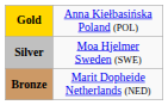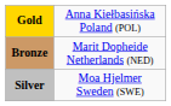 <table class="wikitable" style=" text-align:center; " width="35%">
 <tr>
 <td bgcolor="gold"><strong>Gold</strong></td>
 <td> <a href='#'>Anna Kiełbasińska</a><br><a href='#'>Poland</a> <small>(POL)</small></td>
 </tr>
 <tr>
+<td bgcolor="CC9966"><strong>Bronze</strong></td>
+<td> <a href='#'>Marit Dopheide</a><br><a href='#'>Netherlands</a> <small>(NED)</small></td>
+</tr>
+<tr>
 <td bgcolor="silver"><strong>Silver</strong></td>
 <td> <a href='#'>Moa Hjelmer</a><br><a href='#'>Sweden</a> <small>(SWE)</small></td>
 </tr>
-<tr>
-<td bgcolor="CC9966"><strong>Bronze</strong></td>
-<td> <a href='#'>Marit Dopheide</a><br><a href='#'>Netherlands</a> <small>(NED)</small></td>
-</tr>
 </table>
